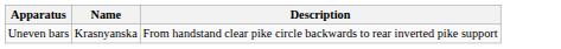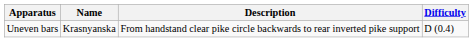 <table class="wikitable">
 <tr>
 <th>Apparatus</th>
 <th>Name</th>
 <th>Description</th>
+<th><a href='#'>Difficulty</a></th>
 </tr>
 <tr>
 <td>Uneven bars</td>
 <td>Krasnyanska</td>
 <td>From handstand clear pike circle backwards to rear inverted pike support</td>
+<td>D (0.4)</td>
 </tr>
 </table>
